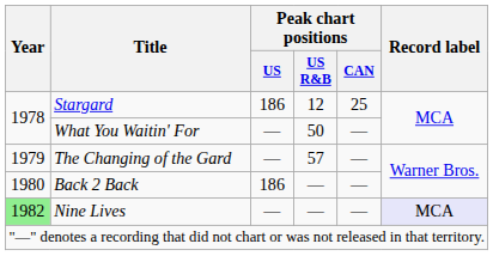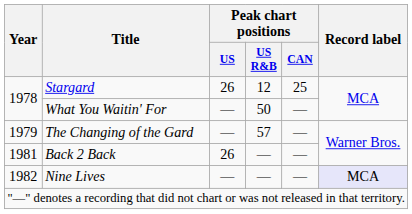 <table class="wikitable" style="text-align:center;">
 <tr>
 <th rowspan="2">Year</th>
 <th rowspan="2">Title</th>
 <th colspan="3">Peak chart positions</th>
 <th rowspan="2">Record label</th>
 </tr>
 <tr style="font-size:smaller;">
 <th width="35"><a href='#'>US</a><br></th>
 <th width="35"><a href='#'>US<br>R&B</a><br></th>
 <th width="35"><a href='#'>CAN</a><br></th>
 </tr>
 <tr>
 <td rowspan="2">1978</td>
 <td align="left"><em><a href='#'>Stargard</a></em></td>
-<td>186</td>
+<td>26</td>
 <td>12</td>
 <td>25</td>
 <td rowspan="2"><a href='#'>MCA</a></td>
 </tr>
 <tr>
 <td align="left"><em>What You Waitin' For</em></td>
 <td>—</td>
 <td>50</td>
 <td>—</td>
 </tr>
 <tr>
 <td>1979</td>
 <td align="left"><em>The Changing of the Gard</em></td>
 <td>—</td>
 <td>57</td>
 <td>—</td>
 <td rowspan="2"><a href='#'>Warner Bros.</a></td>
 </tr>
 <tr>
-<td>1980</td>
+<td>1981</td>
 <td align="left"><em>Back 2 Back</em></td>
-<td>186</td>
+<td>26</td>
 <td>—</td>
 <td>—</td>
 </tr>
 <tr>
-<td style="background: lightgreen;">1982</td>
+<td>1982</td>
 <td align="left"><em>Nine Lives</em></td>
 <td>—</td>
 <td>—</td>
 <td>—</td>
 <td rowspan="1" style="background: lavender;">MCA</td>
 </tr>
 <tr>
 <td colspan="15" style="font-size:90%">"—" denotes a recording that did not chart or was not released in that territory.</td>
 </tr>
 </table>
